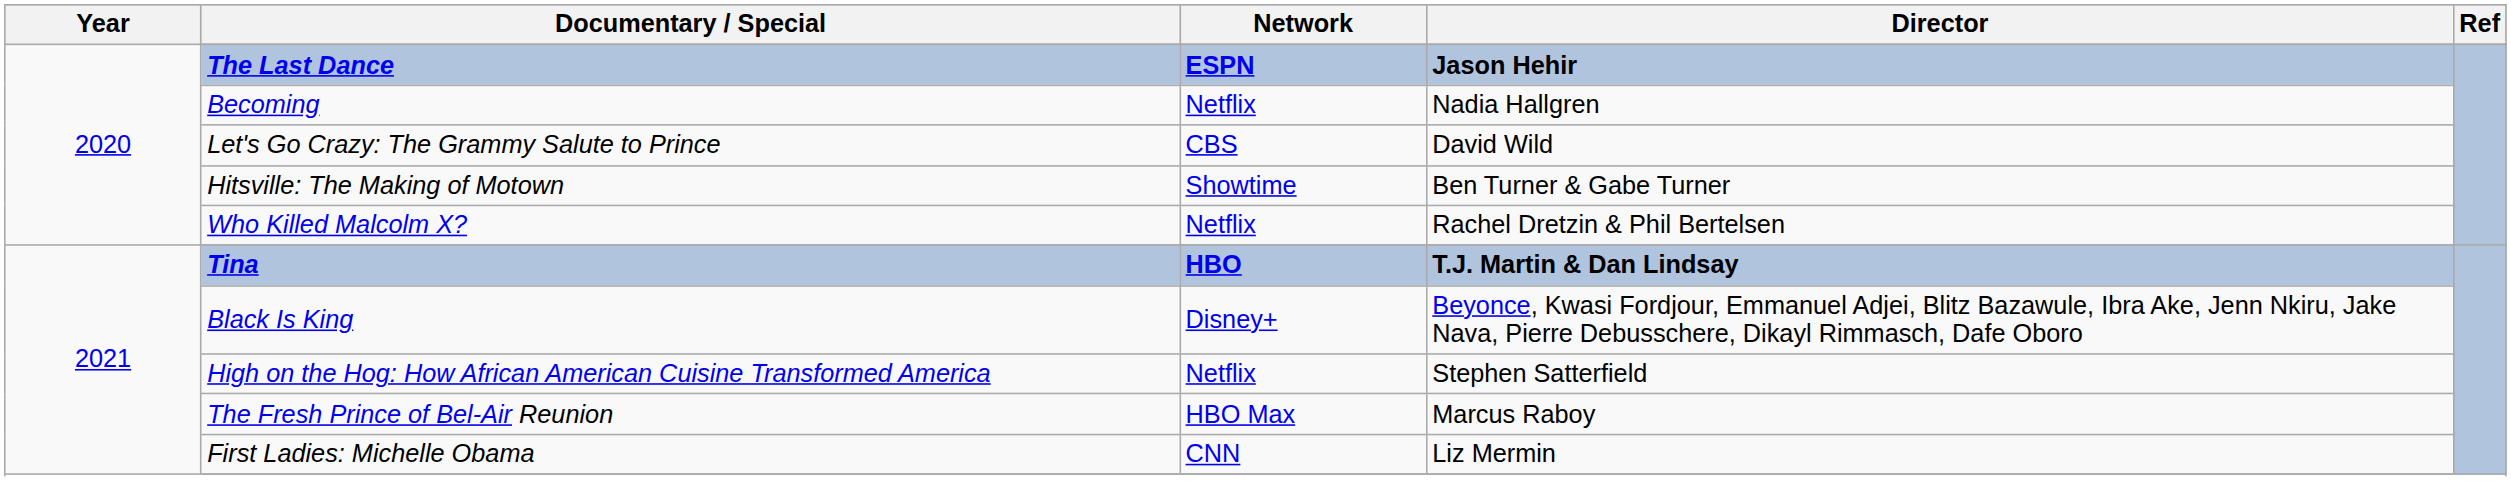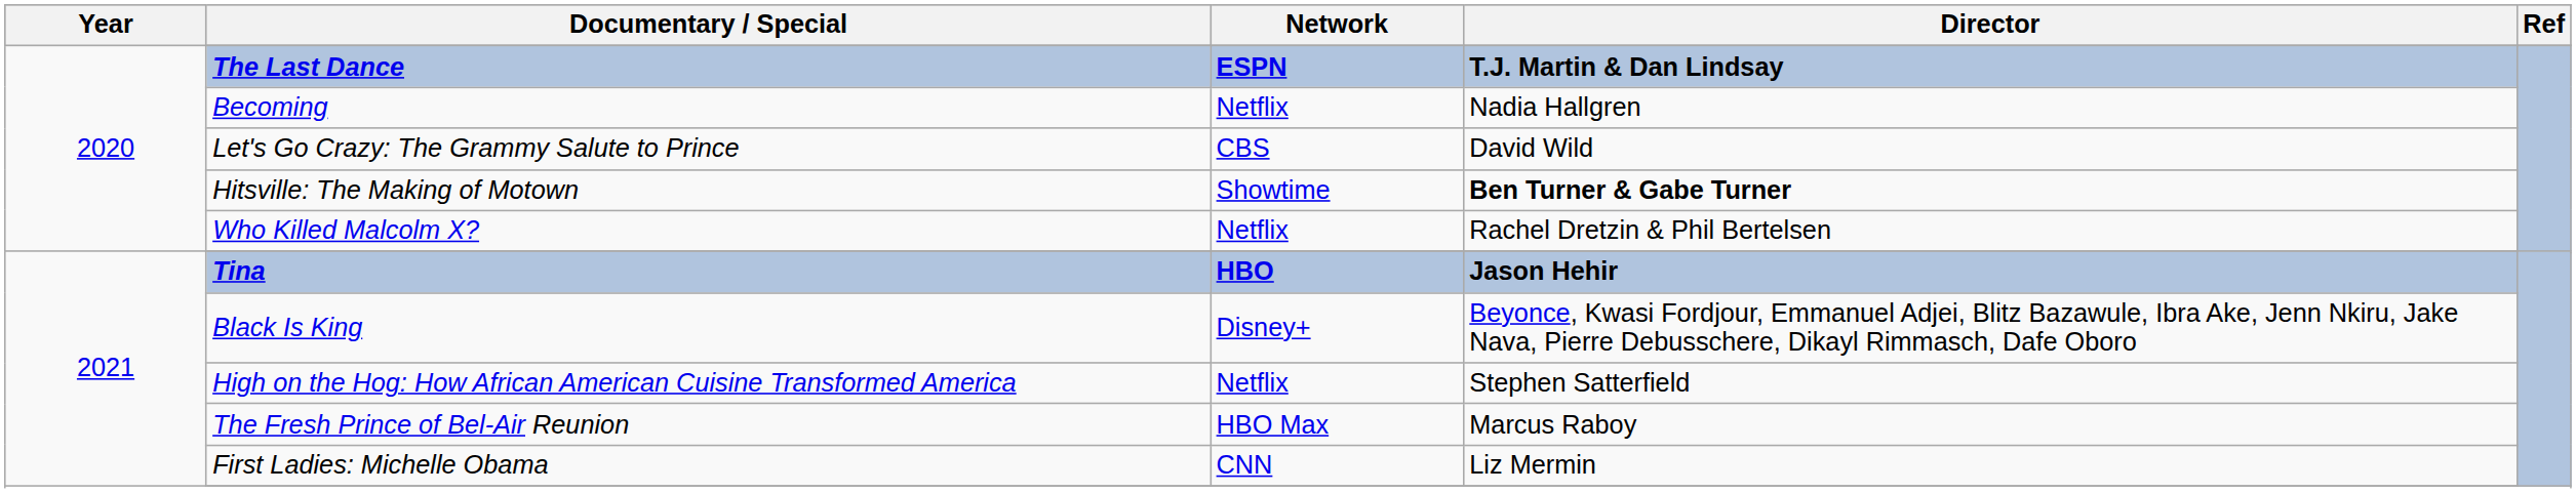 <table class="wikitable" style="width:100%;">
 <tr style="background:#bebebe;">
 <th style="width:08%;">Year</th>
 <th style="width:40%;">Documentary / Special</th>
 <th style="width:10%;">Network</th>
 <th style="width:45%;">Director</th>
 <th style="width:5%;">Ref</th>
 </tr>
 <tr>
 <td rowspan="6" align="center"><a href='#'>2020</a></td>
 </tr>
 <tr style="background:#B0C4DE">
 <td><strong><em><a href='#'>The Last Dance</a></em></strong></td>
 <td><strong><a href='#'>ESPN</a></strong></td>
-<td><strong>Jason Hehir</strong></td>
+<td><strong>T.J. Martin & Dan Lindsay </strong></td>
 <td rowspan="6" align="center"></td>
 </tr>
 <tr>
 <td><em><a href='#'>Becoming</a></em></td>
 <td><a href='#'>Netflix</a></td>
 <td>Nadia Hallgren</td>
 </tr>
 <tr>
 <td><em>Let's Go Crazy: The Grammy Salute to Prince</em></td>
 <td><a href='#'>CBS</a></td>
 <td>David Wild</td>
 </tr>
 <tr>
 <td><em>Hitsville: The Making of Motown</em></td>
 <td><a href='#'>Showtime</a></td>
-<td>Ben Turner & Gabe Turner</td>
+<td><strong>Ben Turner & Gabe Turner</strong></td>
 </tr>
 <tr>
 <td><em><a href='#'>Who Killed Malcolm X?</a></em></td>
 <td><a href='#'>Netflix</a></td>
 <td>Rachel Dretzin & Phil Bertelsen</td>
 </tr>
 <tr>
 <td rowspan="7" align="center"><a href='#'>2021</a></td>
 </tr>
 <tr style="background:#B0C4DE">
 <td><strong><em><a href='#'>Tina</a></em></strong></td>
 <td><strong><a href='#'>HBO</a></strong></td>
-<td><strong>T.J. Martin & Dan Lindsay </strong></td>
+<td><strong>Jason Hehir</strong></td>
 <td rowspan="7" align="center"></td>
 </tr>
 <tr>
 <td><em><a href='#'>Black Is King</a></em></td>
 <td><a href='#'>Disney+</a></td>
 <td><a href='#'>Beyonce</a>, Kwasi Fordjour, Emmanuel Adjei, Blitz Bazawule, Ibra Ake, Jenn Nkiru, Jake Nava, Pierre Debusschere, Dikayl Rimmasch, Dafe Oboro</td>
 </tr>
 <tr>
 <td><em><a href='#'>High on the Hog: How African American Cuisine Transformed America</a></em></td>
 <td><a href='#'>Netflix</a></td>
 <td>Stephen Satterfield</td>
 </tr>
 <tr>
 <td><em><a href='#'>The Fresh Prince of Bel-Air</a> Reunion</em></td>
 <td><a href='#'>HBO Max</a></td>
 <td>Marcus Raboy</td>
 </tr>
 <tr>
 <td><em>First Ladies: Michelle Obama</em></td>
 <td><a href='#'>CNN</a></td>
 <td>Liz Mermin</td>
 </tr>
 <tr>
 </tr>
 </table>
